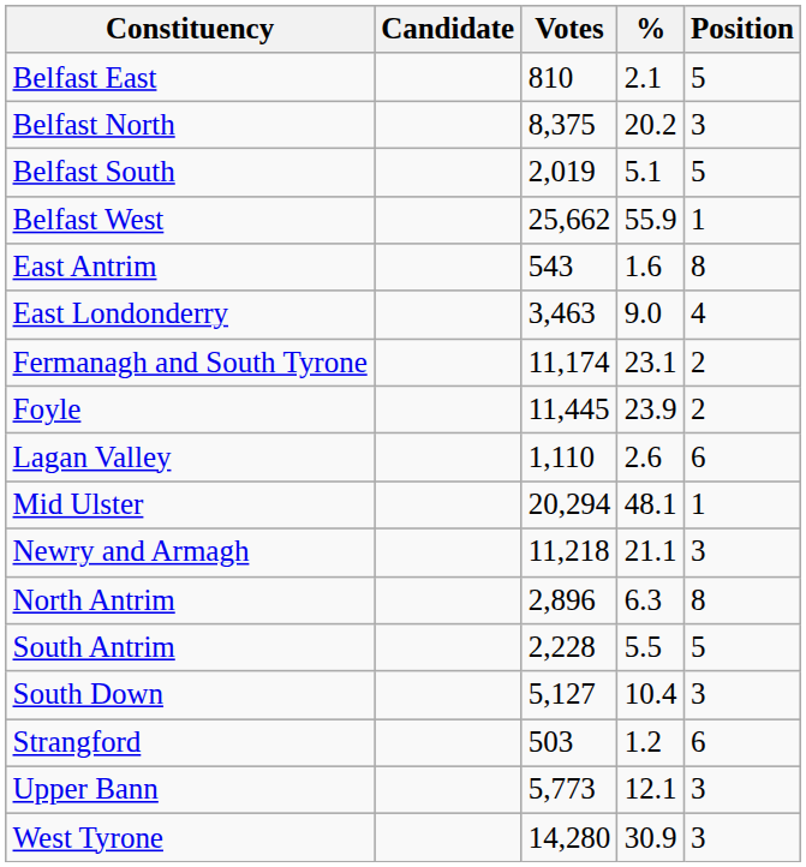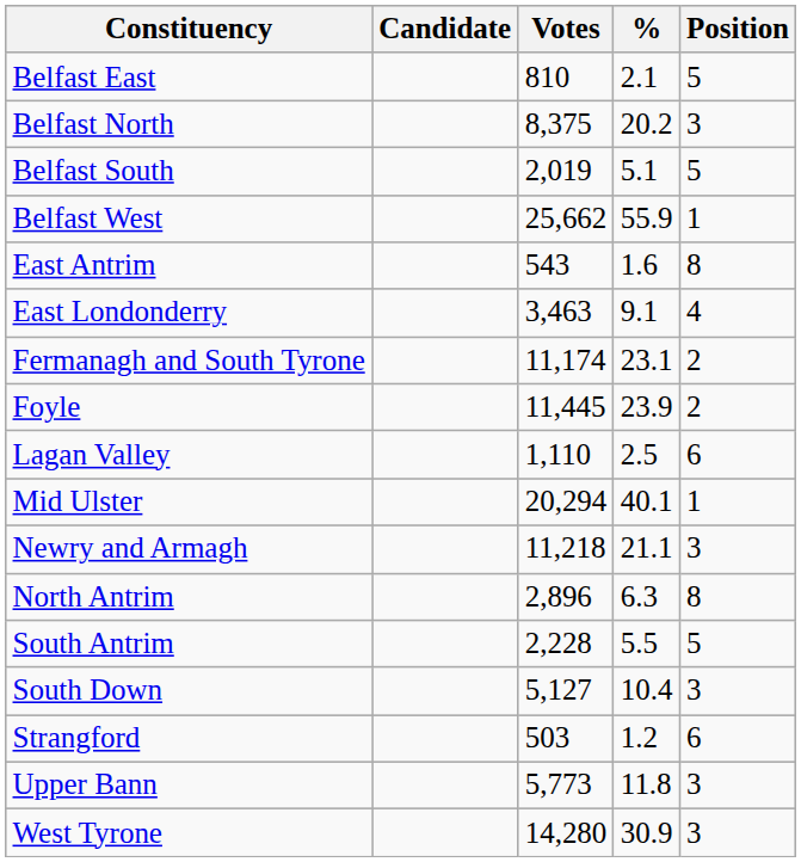 <table class="wikitable sortable">
 <tr>
 <th>Constituency</th>
 <th>Candidate</th>
 <th>Votes</th>
 <th>%</th>
 <th>Position</th>
 </tr>
 <tr>
 <td><a href='#'>Belfast East</a></td>
 <td></td>
 <td>810</td>
 <td>2.1</td>
 <td>5</td>
 </tr>
 <tr>
 <td><a href='#'>Belfast North</a></td>
 <td></td>
 <td>8,375</td>
 <td>20.2</td>
 <td>3</td>
 </tr>
 <tr>
 <td><a href='#'>Belfast South</a></td>
 <td></td>
 <td>2,019</td>
 <td>5.1</td>
 <td>5</td>
 </tr>
 <tr>
 <td><a href='#'>Belfast West</a></td>
 <td></td>
 <td>25,662</td>
 <td>55.9</td>
 <td>1</td>
 </tr>
 <tr>
 <td><a href='#'>East Antrim</a></td>
 <td></td>
 <td>543</td>
 <td>1.6</td>
 <td>8</td>
 </tr>
 <tr>
 <td><a href='#'>East Londonderry</a></td>
 <td></td>
 <td>3,463</td>
-<td>9.0</td>
+<td>9.1</td>
 <td>4</td>
 </tr>
 <tr>
 <td><a href='#'>Fermanagh and South Tyrone</a></td>
 <td></td>
 <td>11,174</td>
 <td>23.1</td>
 <td>2</td>
 </tr>
 <tr>
 <td><a href='#'>Foyle</a></td>
 <td></td>
 <td>11,445</td>
 <td>23.9</td>
 <td>2</td>
 </tr>
 <tr>
 <td><a href='#'>Lagan Valley</a></td>
 <td></td>
 <td>1,110</td>
-<td>2.6</td>
+<td>2.5</td>
 <td>6</td>
 </tr>
 <tr>
 <td><a href='#'>Mid Ulster</a></td>
 <td></td>
 <td>20,294</td>
-<td>48.1</td>
+<td>40.1</td>
 <td>1</td>
 </tr>
 <tr>
 <td><a href='#'>Newry and Armagh</a></td>
 <td></td>
 <td>11,218</td>
 <td>21.1</td>
 <td>3</td>
 </tr>
 <tr>
 <td><a href='#'>North Antrim</a></td>
 <td></td>
 <td>2,896</td>
 <td>6.3</td>
 <td>8</td>
 </tr>
 <tr>
 <td><a href='#'>South Antrim</a></td>
 <td></td>
 <td>2,228</td>
 <td>5.5</td>
 <td>5</td>
 </tr>
 <tr>
 <td><a href='#'>South Down</a></td>
 <td></td>
 <td>5,127</td>
 <td>10.4</td>
 <td>3</td>
 </tr>
 <tr>
 <td><a href='#'>Strangford</a></td>
 <td></td>
 <td>503</td>
 <td>1.2</td>
 <td>6</td>
 </tr>
 <tr>
 <td><a href='#'>Upper Bann</a></td>
 <td></td>
 <td>5,773</td>
-<td>12.1</td>
+<td>11.8</td>
 <td>3</td>
 </tr>
 <tr>
 <td><a href='#'>West Tyrone</a></td>
 <td></td>
 <td>14,280</td>
 <td>30.9</td>
 <td>3</td>
 </tr>
 </table>
